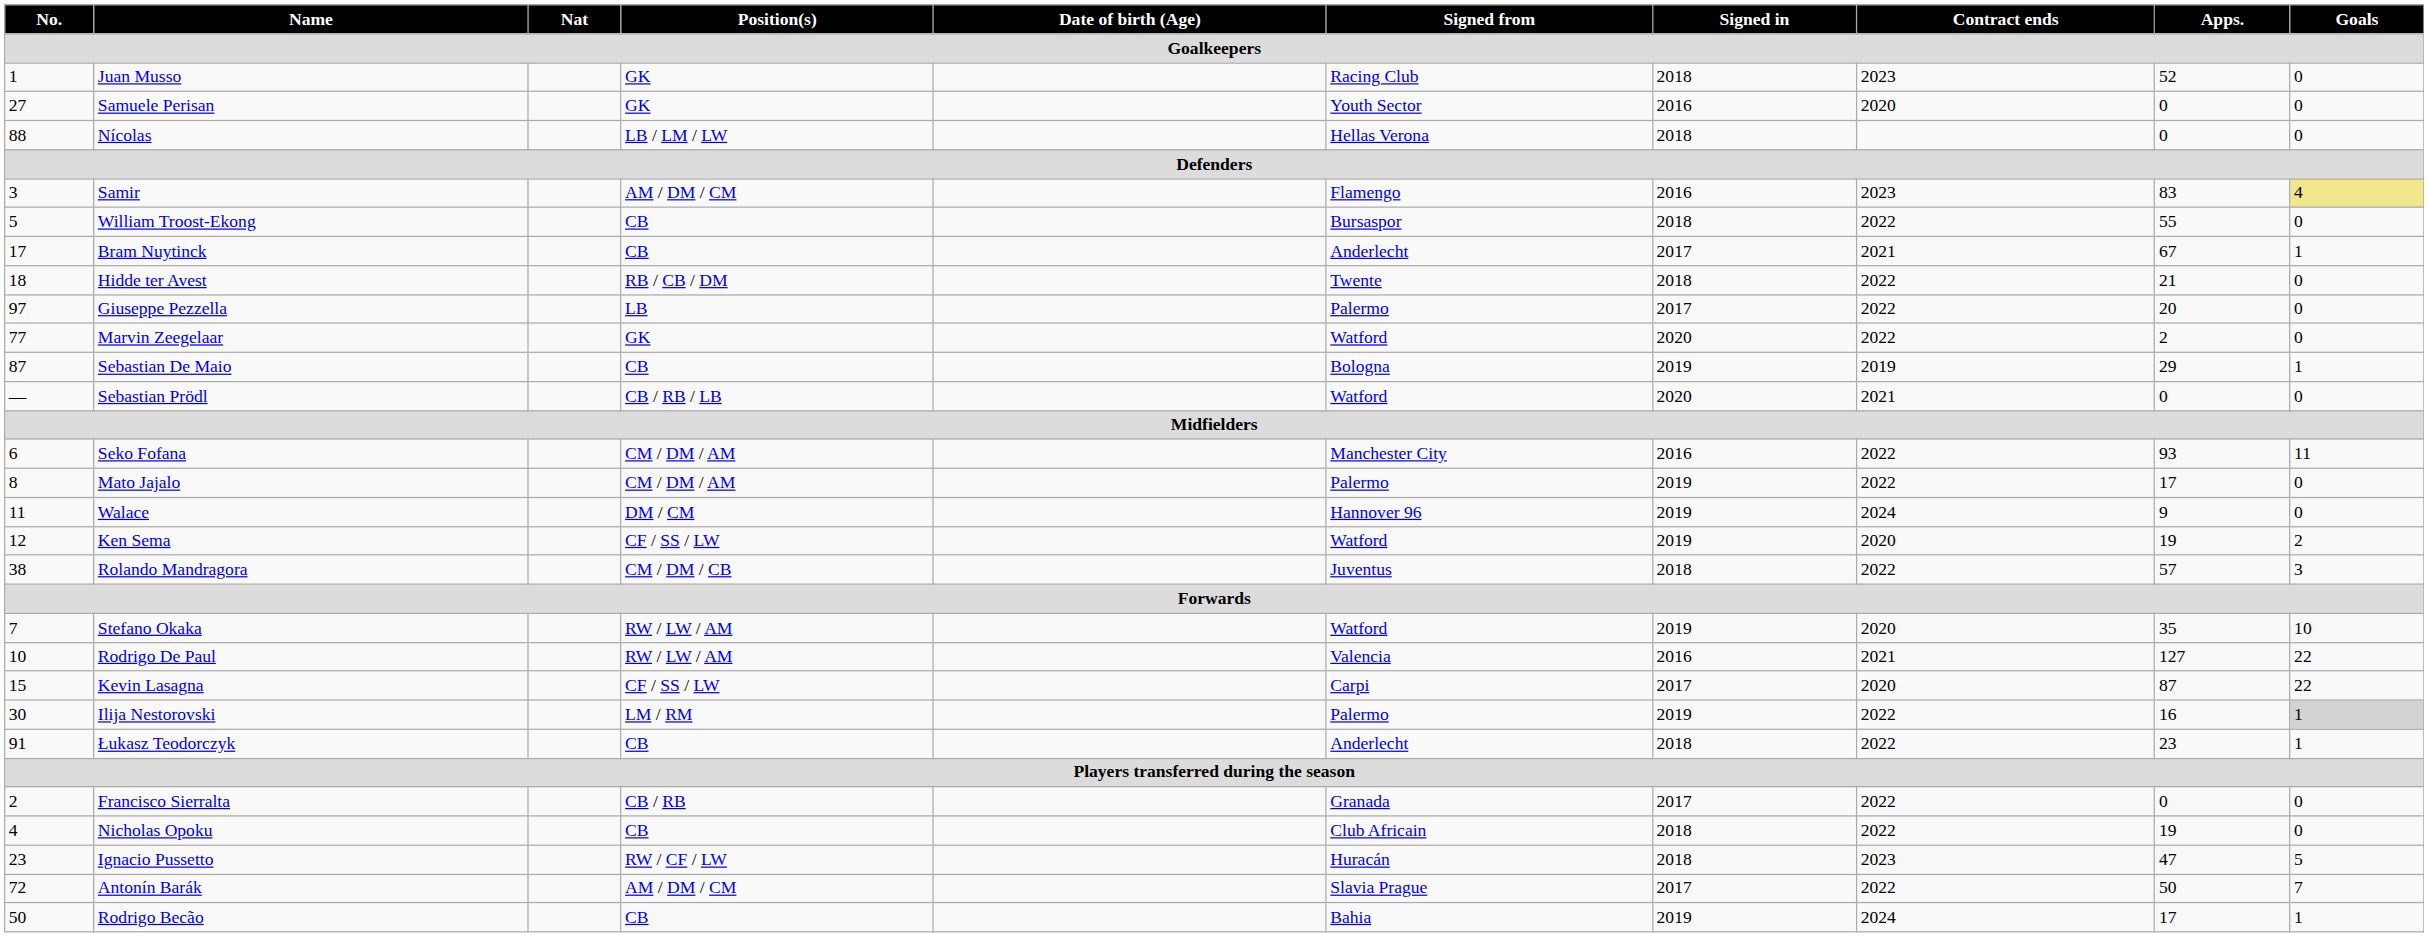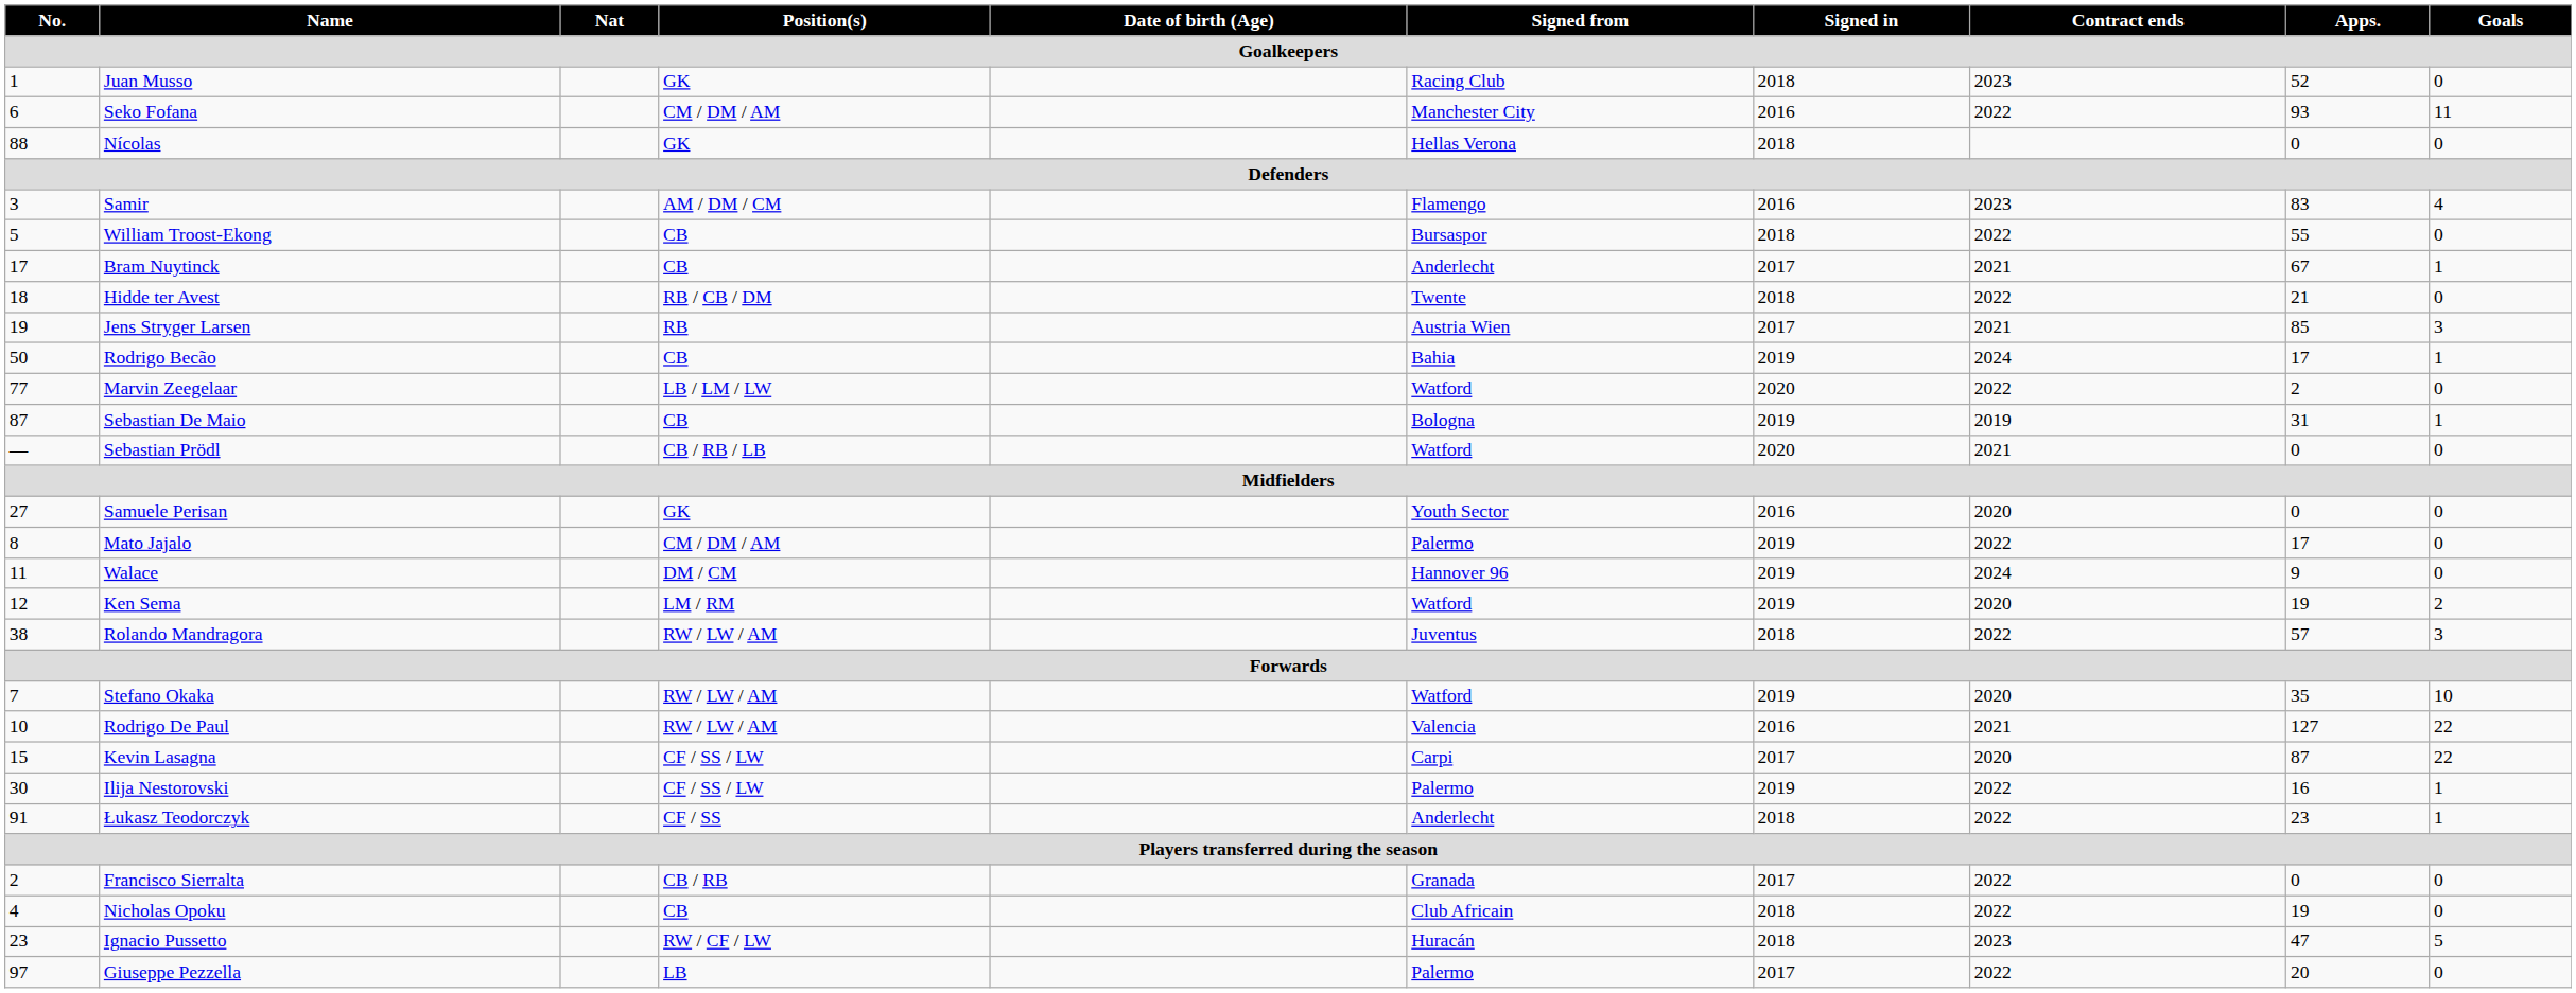 <table class="wikitable" style="text-align: left; font-size:90%" width=100%>
 <tr>
 <th style="background:#000000; color:white; text-align:center;">No.</th>
 <th style="background:#000000; color:white; text-align:center;">Name</th>
 <th style="background:#000000; color:white; text-align:center;">Nat</th>
 <th style="background:#000000; color:white; text-align:center;">Position(s)</th>
 <th style="background:#000000; color:white; text-align:center;">Date of birth (Age)</th>
 <th style="background:#000000; color:white; text-align:center;">Signed from</th>
 <th style="background:#000000; color:white; text-align:center;">Signed in</th>
 <th style="background:#000000; color:white; text-align:center;">Contract ends</th>
 <th style="background:#000000; color:white; text-align:center;">Apps.</th>
 <th style="background:#000000; color:white; text-align:center;">Goals</th>
 </tr>
 <tr>
 <th colspan=10 style="background:#DCDCDC; text-align:center;">Goalkeepers</th>
 </tr>
 <tr>
 <td>1</td>
 <td><a href='#'>Juan Musso</a></td>
 <td></td>
 <td><a href='#'>GK</a></td>
 <td></td>
 <td> <a href='#'>Racing Club</a></td>
 <td>2018</td>
 <td>2023</td>
 <td>52</td>
 <td>0</td>
 </tr>
 <tr>
-<td>27</td>
-<td><a href='#'>Samuele Perisan</a></td>
+<td>6</td>
+<td><a href='#'>Seko Fofana</a></td>
 <td></td>
-<td><a href='#'>GK</a></td>
+<td><a href='#'>CM</a> / <a href='#'>DM</a> / <a href='#'>AM</a></td>
 <td></td>
-<td> <a href='#'>Youth Sector</a></td>
+<td> <a href='#'>Manchester City</a></td>
 <td>2016</td>
-<td>2020</td>
-<td>0</td>
-<td>0</td>
+<td>2022</td>
+<td>93</td>
+<td>11</td>
 </tr>
 <tr>
 <td>88</td>
 <td><a href='#'>Nícolas</a></td>
 <td></td>
-<td><a href='#'>LB</a> / <a href='#'>LM</a> / <a href='#'>LW</a></td>
+<td><a href='#'>GK</a></td>
 <td></td>
 <td> <a href='#'>Hellas Verona</a></td>
 <td>2018</td>
 <td></td>
 <td>0</td>
 <td>0</td>
 </tr>
 <tr>
 <th colspan=10 style="background:#DCDCDC; text-align:center;">Defenders</th>
 </tr>
 <tr>
 <td>3</td>
 <td><a href='#'>Samir</a></td>
 <td></td>
 <td><a href='#'>AM</a> / <a href='#'>DM</a> / <a href='#'>CM</a></td>
 <td></td>
 <td> <a href='#'>Flamengo</a></td>
 <td>2016</td>
 <td>2023</td>
 <td>83</td>
-<td style="background: khaki;">4</td>
+<td>4</td>
 </tr>
 <tr>
 <td>5</td>
 <td><a href='#'>William Troost-Ekong</a></td>
 <td></td>
 <td><a href='#'>CB</a></td>
 <td></td>
 <td> <a href='#'>Bursaspor</a></td>
 <td>2018</td>
 <td>2022</td>
 <td>55</td>
 <td>0</td>
 </tr>
 <tr>
 <td>17</td>
 <td><a href='#'>Bram Nuytinck</a></td>
 <td></td>
 <td><a href='#'>CB</a></td>
 <td></td>
 <td> <a href='#'>Anderlecht</a></td>
 <td>2017</td>
 <td>2021</td>
 <td>67</td>
 <td>1</td>
 </tr>
 <tr>
 <td>18</td>
 <td><a href='#'>Hidde ter Avest</a></td>
 <td></td>
 <td><a href='#'>RB</a> / <a href='#'>CB</a> / <a href='#'>DM</a></td>
 <td></td>
 <td> <a href='#'>Twente</a></td>
 <td>2018</td>
 <td>2022</td>
 <td>21</td>
 <td>0</td>
 </tr>
 <tr>
-<td>97</td>
-<td><a href='#'>Giuseppe Pezzella</a></td>
+<td>19</td>
+<td><a href='#'>Jens Stryger Larsen</a></td>
 <td></td>
-<td><a href='#'>LB</a></td>
+<td><a href='#'>RB</a></td>
 <td></td>
-<td> <a href='#'>Palermo</a></td>
+<td> <a href='#'>Austria Wien</a></td>
 <td>2017</td>
-<td>2022</td>
-<td>20</td>
-<td>0</td>
+<td>2021</td>
+<td>85</td>
+<td>3</td>
+</tr>
+<tr>
+<td>50</td>
+<td><a href='#'>Rodrigo Becão</a></td>
+<td></td>
+<td><a href='#'>CB</a></td>
+<td></td>
+<td> <a href='#'>Bahia</a></td>
+<td>2019</td>
+<td>2024</td>
+<td>17</td>
+<td>1</td>
 </tr>
 <tr>
 <td>77</td>
 <td><a href='#'>Marvin Zeegelaar</a></td>
 <td></td>
-<td><a href='#'>GK</a></td>
+<td><a href='#'>LB</a> / <a href='#'>LM</a> / <a href='#'>LW</a></td>
 <td></td>
 <td> <a href='#'>Watford</a></td>
 <td>2020</td>
 <td>2022</td>
 <td>2</td>
 <td>0</td>
 </tr>
 <tr>
 <td>87</td>
 <td><a href='#'>Sebastian De Maio</a></td>
 <td></td>
 <td><a href='#'>CB</a></td>
 <td></td>
 <td> <a href='#'>Bologna</a></td>
 <td>2019</td>
 <td>2019</td>
-<td>29</td>
+<td>31</td>
 <td>1</td>
 </tr>
 <tr>
 <td>—</td>
 <td><a href='#'>Sebastian Prödl</a></td>
 <td></td>
 <td><a href='#'>CB</a> / <a href='#'>RB</a> / <a href='#'>LB</a></td>
 <td></td>
 <td> <a href='#'>Watford</a></td>
 <td>2020</td>
 <td>2021</td>
 <td>0</td>
 <td>0</td>
 </tr>
 <tr>
 <th colspan=10 style="background:#DCDCDC; text-align:center;">Midfielders</th>
 </tr>
 <tr>
-<td>6</td>
-<td><a href='#'>Seko Fofana</a></td>
+<td>27</td>
+<td><a href='#'>Samuele Perisan</a></td>
 <td></td>
-<td><a href='#'>CM</a> / <a href='#'>DM</a> / <a href='#'>AM</a></td>
+<td><a href='#'>GK</a></td>
 <td></td>
-<td> <a href='#'>Manchester City</a></td>
+<td> <a href='#'>Youth Sector</a></td>
 <td>2016</td>
-<td>2022</td>
-<td>93</td>
-<td>11</td>
+<td>2020</td>
+<td>0</td>
+<td>0</td>
 </tr>
 <tr>
 <td>8</td>
 <td><a href='#'>Mato Jajalo</a></td>
 <td></td>
 <td><a href='#'>CM</a> / <a href='#'>DM</a> / <a href='#'>AM</a></td>
 <td></td>
 <td> <a href='#'>Palermo</a></td>
 <td>2019</td>
 <td>2022</td>
 <td>17</td>
 <td>0</td>
 </tr>
 <tr>
 <td>11</td>
 <td><a href='#'>Walace</a></td>
 <td></td>
 <td><a href='#'>DM</a> / <a href='#'>CM</a></td>
 <td></td>
 <td> <a href='#'>Hannover 96</a></td>
 <td>2019</td>
 <td>2024</td>
 <td>9</td>
 <td>0</td>
 </tr>
 <tr>
 <td>12</td>
 <td><a href='#'>Ken Sema</a></td>
 <td></td>
-<td><a href='#'>CF</a> / <a href='#'>SS</a> / <a href='#'>LW</a></td>
+<td><a href='#'>LM</a> / <a href='#'>RM</a></td>
 <td></td>
 <td> <a href='#'>Watford</a></td>
 <td>2019</td>
 <td>2020</td>
 <td>19</td>
 <td>2</td>
 </tr>
 <tr>
 <td>38</td>
 <td><a href='#'>Rolando Mandragora</a></td>
 <td></td>
-<td><a href='#'>CM</a> / <a href='#'>DM</a> / <a href='#'>CB</a></td>
+<td><a href='#'>RW</a> / <a href='#'>LW</a> / <a href='#'>AM</a></td>
 <td></td>
 <td> <a href='#'>Juventus</a></td>
 <td>2018</td>
 <td>2022</td>
 <td>57</td>
 <td>3</td>
 </tr>
 <tr>
 <th colspan=10 style="background:#DCDCDC; text-align:center;">Forwards</th>
 </tr>
 <tr>
 <td>7</td>
 <td><a href='#'>Stefano Okaka</a></td>
 <td></td>
 <td><a href='#'>RW</a> / <a href='#'>LW</a> / <a href='#'>AM</a></td>
 <td></td>
 <td> <a href='#'>Watford</a></td>
 <td>2019</td>
 <td>2020</td>
 <td>35</td>
 <td>10</td>
 </tr>
 <tr>
 <td>10</td>
 <td><a href='#'>Rodrigo De Paul</a></td>
 <td></td>
 <td><a href='#'>RW</a> / <a href='#'>LW</a> / <a href='#'>AM</a></td>
 <td></td>
 <td> <a href='#'>Valencia</a></td>
 <td>2016</td>
 <td>2021</td>
 <td>127</td>
 <td>22</td>
 </tr>
 <tr>
 <td>15</td>
 <td><a href='#'>Kevin Lasagna</a></td>
 <td></td>
 <td><a href='#'>CF</a> / <a href='#'>SS</a> / <a href='#'>LW</a></td>
 <td></td>
 <td> <a href='#'>Carpi</a></td>
 <td>2017</td>
 <td>2020</td>
 <td>87</td>
 <td>22</td>
 </tr>
 <tr>
 <td>30</td>
 <td><a href='#'>Ilija Nestorovski</a></td>
 <td></td>
-<td><a href='#'>LM</a> / <a href='#'>RM</a></td>
+<td><a href='#'>CF</a> / <a href='#'>SS</a> / <a href='#'>LW</a></td>
 <td></td>
 <td> <a href='#'>Palermo</a></td>
 <td>2019</td>
 <td>2022</td>
 <td>16</td>
-<td style="background: lightgrey;">1</td>
+<td>1</td>
 </tr>
 <tr>
 <td>91</td>
 <td><a href='#'>Łukasz Teodorczyk</a></td>
 <td></td>
-<td><a href='#'>CB</a></td>
+<td><a href='#'>CF</a> / <a href='#'>SS</a></td>
 <td></td>
 <td> <a href='#'>Anderlecht</a></td>
 <td>2018</td>
 <td>2022</td>
 <td>23</td>
 <td>1</td>
 </tr>
 <tr>
 <th colspan=10 style="background:#DCDCDC; text-align:center;">Players transferred during the season</th>
 </tr>
 <tr>
 <td>2</td>
 <td><a href='#'>Francisco Sierralta</a></td>
 <td></td>
 <td><a href='#'>CB</a> / <a href='#'>RB</a></td>
 <td></td>
 <td> <a href='#'>Granada</a></td>
 <td>2017</td>
 <td>2022</td>
 <td>0</td>
 <td>0</td>
 </tr>
 <tr>
 <td>4</td>
 <td><a href='#'>Nicholas Opoku</a></td>
 <td></td>
 <td><a href='#'>CB</a></td>
 <td></td>
 <td> <a href='#'>Club Africain</a></td>
 <td>2018</td>
 <td>2022</td>
 <td>19</td>
 <td>0</td>
 </tr>
 <tr>
 <td>23</td>
 <td><a href='#'>Ignacio Pussetto</a></td>
 <td></td>
 <td><a href='#'>RW</a> / <a href='#'>CF</a> / <a href='#'>LW</a></td>
 <td></td>
 <td> <a href='#'>Huracán</a></td>
 <td>2018</td>
 <td>2023</td>
 <td>47</td>
 <td>5</td>
 </tr>
 <tr>
-<td>72</td>
-<td><a href='#'>Antonín Barák</a></td>
+<td>97</td>
+<td><a href='#'>Giuseppe Pezzella</a></td>
 <td></td>
-<td><a href='#'>AM</a> / <a href='#'>DM</a> / <a href='#'>CM</a></td>
+<td><a href='#'>LB</a></td>
 <td></td>
-<td> <a href='#'>Slavia Prague</a></td>
+<td> <a href='#'>Palermo</a></td>
 <td>2017</td>
 <td>2022</td>
-<td>50</td>
-<td>7</td>
-</tr>
-<tr>
-<td>50</td>
-<td><a href='#'>Rodrigo Becão</a></td>
-<td></td>
-<td><a href='#'>CB</a></td>
-<td></td>
-<td> <a href='#'>Bahia</a></td>
-<td>2019</td>
-<td>2024</td>
-<td>17</td>
-<td>1</td>
+<td>20</td>
+<td>0</td>
 </tr>
 </table>
